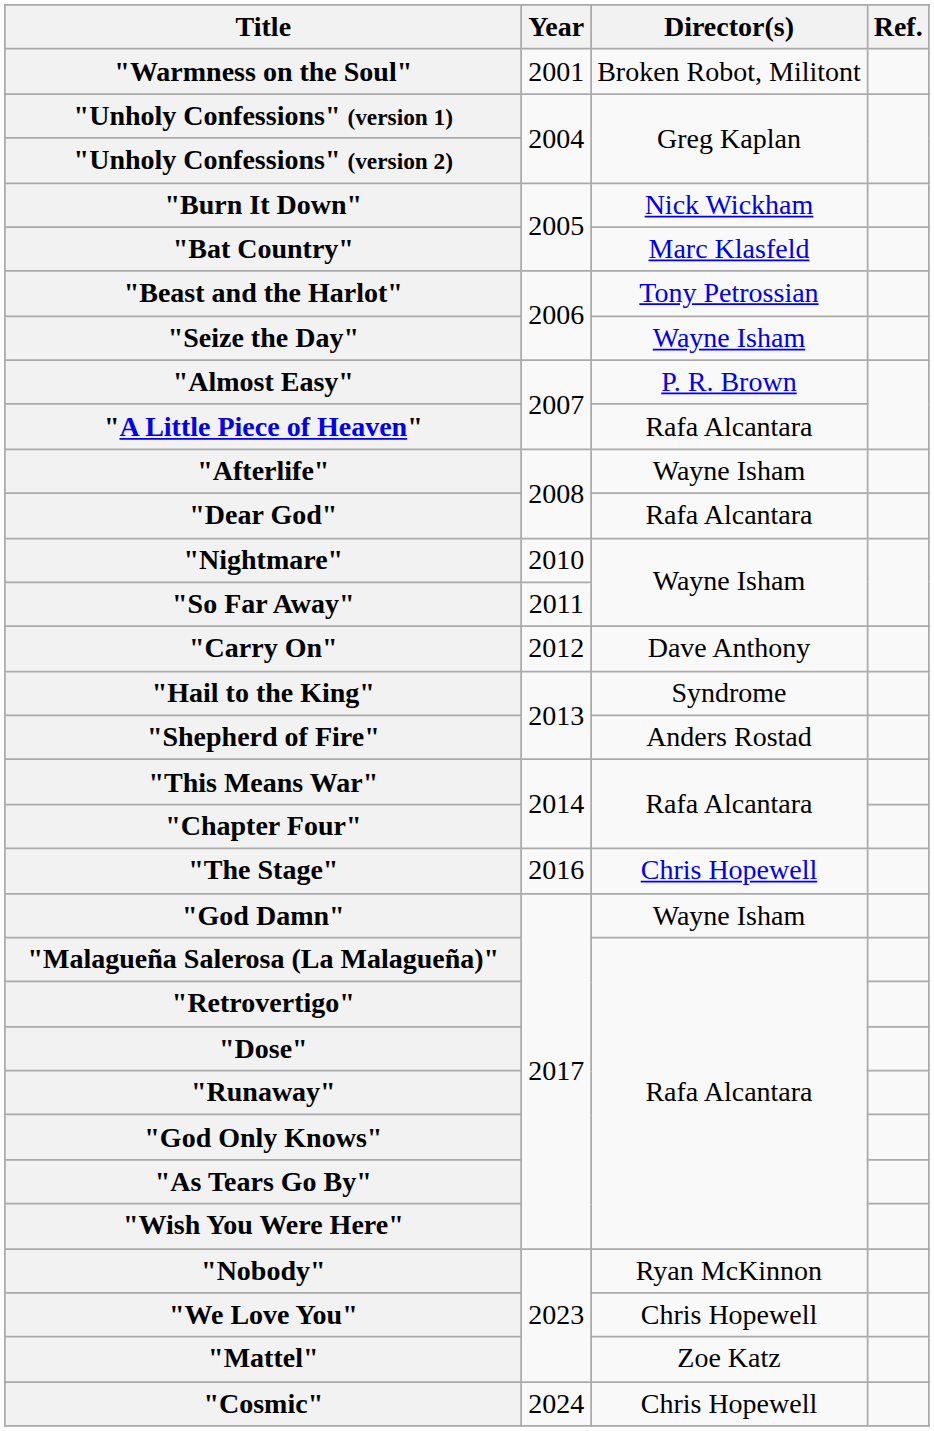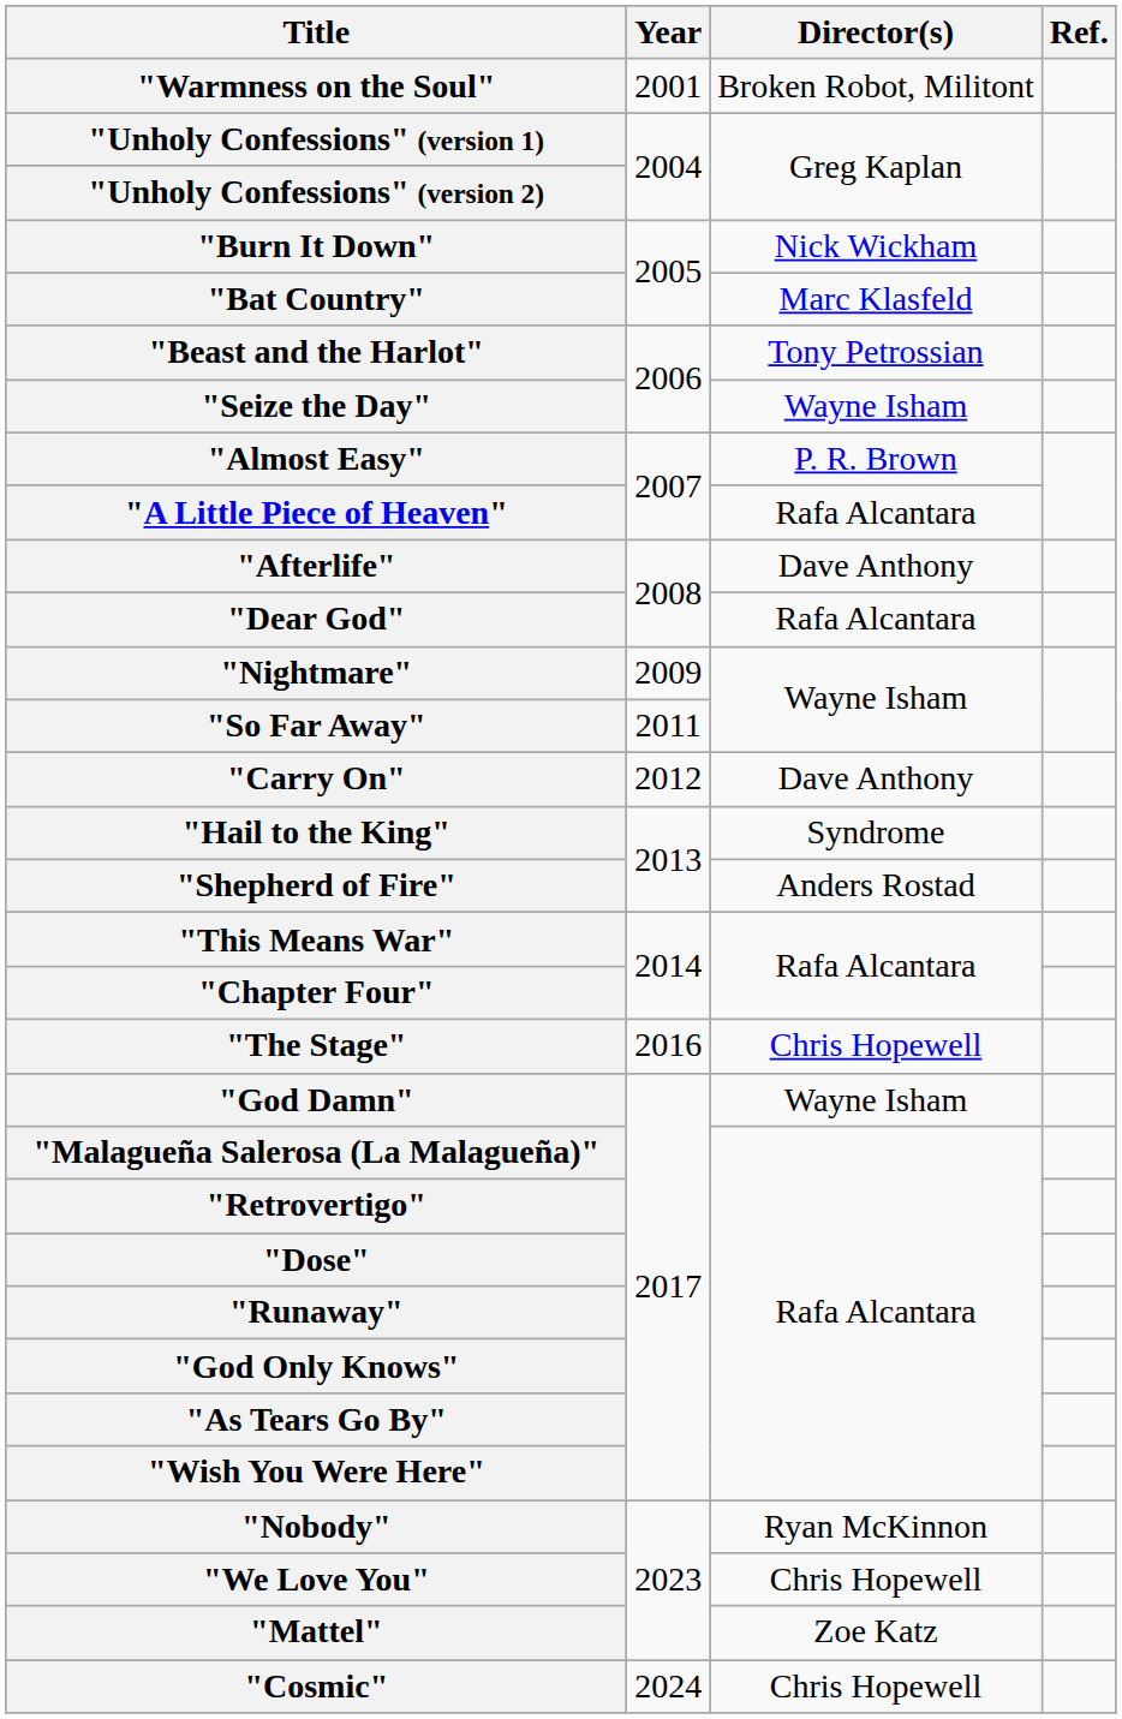 <table class="wikitable plainrowheaders" style="text-align:center;">
 <tr>
 <th scope="col" style="width:18em;">Title</th>
 <th scope="col">Year</th>
 <th scope="col">Director(s)</th>
 <th scope="col">Ref.</th>
 </tr>
 <tr>
 <th scope="row">"Warmness on the Soul"</th>
 <td>2001</td>
 <td>Broken Robot, Militont</td>
 <td></td>
 </tr>
 <tr>
 <th scope="row">"Unholy Confessions" <small>(version 1)</small></th>
 <td rowspan="2">2004</td>
 <td rowspan="2">Greg Kaplan</td>
 <td rowspan="2"></td>
 </tr>
 <tr>
 <th scope="row">"Unholy Confessions" <small>(version 2)</small></th>
 </tr>
 <tr>
 <th scope="row">"Burn It Down"</th>
 <td rowspan="2">2005</td>
 <td><a href='#'>Nick Wickham</a></td>
 <td></td>
 </tr>
 <tr>
 <th scope="row">"Bat Country"</th>
 <td><a href='#'>Marc Klasfeld</a></td>
 <td></td>
 </tr>
 <tr>
 <th scope="row">"Beast and the Harlot"</th>
 <td rowspan="2">2006</td>
 <td><a href='#'>Tony Petrossian</a></td>
 <td></td>
 </tr>
 <tr>
 <th scope="row">"Seize the Day"</th>
 <td><a href='#'>Wayne Isham</a></td>
 <td></td>
 </tr>
 <tr>
 <th scope="row">"Almost Easy"</th>
 <td rowspan="2">2007</td>
 <td><a href='#'>P. R. Brown</a></td>
 <td rowspan="2"></td>
 </tr>
 <tr>
 <th scope="row">"<a href='#'>A Little Piece of Heaven</a>"</th>
 <td>Rafa Alcantara</td>
 </tr>
 <tr>
 <th scope="row">"Afterlife"</th>
 <td rowspan="2">2008</td>
-<td>Wayne Isham</td>
+<td>Dave Anthony</td>
 <td></td>
 </tr>
 <tr>
 <th scope="row">"Dear God"</th>
 <td>Rafa Alcantara</td>
 <td></td>
 </tr>
 <tr>
 <th scope="row">"Nightmare"</th>
-<td>2010</td>
+<td>2009</td>
 <td rowspan="2">Wayne Isham</td>
 <td rowspan="2"></td>
 </tr>
 <tr>
 <th scope="row">"So Far Away"</th>
 <td>2011</td>
 </tr>
 <tr>
 <th scope="row">"Carry On"</th>
 <td>2012</td>
 <td>Dave Anthony</td>
 <td></td>
 </tr>
 <tr>
 <th scope="row">"Hail to the King"</th>
 <td rowspan="2">2013</td>
 <td>Syndrome</td>
 <td></td>
 </tr>
 <tr>
 <th scope="row">"Shepherd of Fire"</th>
 <td>Anders Rostad</td>
 <td></td>
 </tr>
 <tr>
 <th scope="row">"This Means War"</th>
 <td rowspan="2">2014</td>
 <td rowspan="2">Rafa Alcantara</td>
 <td></td>
 </tr>
 <tr>
 <th scope="row">"Chapter Four"</th>
 <td></td>
 </tr>
 <tr>
 <th scope="row">"The Stage"</th>
 <td>2016</td>
 <td><a href='#'>Chris Hopewell</a></td>
 <td></td>
 </tr>
 <tr>
 <th scope="row">"God Damn"</th>
 <td rowspan="8">2017</td>
 <td>Wayne Isham</td>
 <td></td>
 </tr>
 <tr>
 <th scope="row">"Malagueña Salerosa (La Malagueña)"</th>
 <td rowspan="7">Rafa Alcantara</td>
 <td></td>
 </tr>
 <tr>
 <th scope="row">"Retrovertigo"</th>
 <td></td>
 </tr>
 <tr>
 <th scope="row">"Dose"</th>
 <td></td>
 </tr>
 <tr>
 <th scope="row">"Runaway"</th>
 <td></td>
 </tr>
 <tr>
 <th scope="row">"God Only Knows"</th>
 <td></td>
 </tr>
 <tr>
 <th scope="row">"As Tears Go By"</th>
 <td></td>
 </tr>
 <tr>
 <th scope="row">"Wish You Were Here"</th>
 <td></td>
 </tr>
 <tr>
 <th scope="row">"Nobody"</th>
 <td rowspan="3">2023</td>
 <td>Ryan McKinnon</td>
 <td></td>
 </tr>
 <tr>
 <th scope="row">"We Love You"</th>
 <td>Chris Hopewell</td>
 <td></td>
 </tr>
 <tr>
 <th scope="row">"Mattel"</th>
 <td>Zoe Katz</td>
 <td></td>
 </tr>
 <tr>
 <th scope="row">"Cosmic"</th>
 <td>2024</td>
 <td>Chris Hopewell</td>
 <td></td>
 </tr>
 </table>
